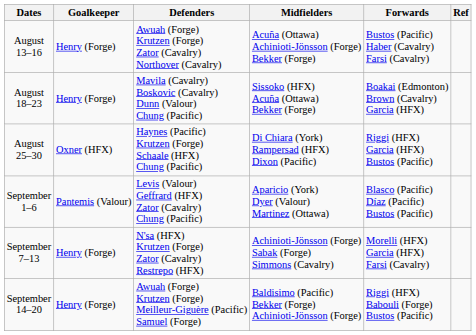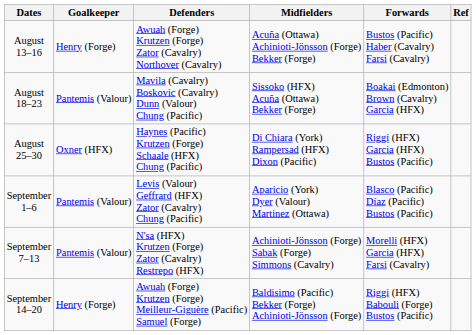 <table class="wikitable">
 <tr>
 <th>Dates</th>
 <th>Goalkeeper</th>
 <th>Defenders</th>
 <th>Midfielders</th>
 <th>Forwards</th>
 <th>Ref</th>
 </tr>
 <tr>
 <td style="text-align: center;">August<br>13–16</td>
 <td> <a href='#'>Henry</a> (Forge)</td>
 <td> <a href='#'>Awuah</a> (Forge)<br> <a href='#'>Krutzen</a> (Forge)<br> <a href='#'>Zator</a> (Cavalry)<br> <a href='#'>Northover</a> (Cavalry)</td>
 <td> <a href='#'>Acuña</a> (Ottawa)<br> <a href='#'>Achinioti-Jönsson</a> (Forge)<br> <a href='#'>Bekker</a> (Forge)</td>
 <td> <a href='#'>Bustos</a> (Pacific)<br> <a href='#'>Haber</a> (Cavalry)<br> <a href='#'>Farsi</a> (Cavalry)</td>
 <td></td>
 </tr>
 <tr>
 <td style="text-align: center;">August<br>18–23</td>
-<td> <a href='#'>Henry</a> (Forge)</td>
+<td> <a href='#'>Pantemis</a> (Valour)</td>
 <td> <a href='#'>Mavila</a> (Cavalry)<br> <a href='#'>Boskovic</a> (Cavalry)<br> <a href='#'>Dunn</a> (Valour)<br> <a href='#'>Chung</a> (Pacific)</td>
 <td> <a href='#'>Sissoko</a> (HFX)<br> <a href='#'>Acuña</a> (Ottawa)<br> <a href='#'>Bekker</a> (Forge)</td>
 <td> <a href='#'>Boakai</a> (Edmonton)<br> <a href='#'>Brown</a> (Cavalry)<br> <a href='#'>Garcia</a> (HFX)</td>
 <td></td>
 </tr>
 <tr>
 <td style="text-align: center;">August<br>25–30</td>
 <td> <a href='#'>Oxner</a> (HFX)</td>
 <td> <a href='#'>Haynes</a> (Pacific)<br> <a href='#'>Krutzen</a> (Forge)<br> <a href='#'>Schaale</a> (HFX)<br> <a href='#'>Chung</a> (Pacific)</td>
 <td> <a href='#'>Di Chiara</a> (York)<br> <a href='#'>Rampersad</a> (HFX)<br> <a href='#'>Dixon</a> (Pacific)</td>
 <td> <a href='#'>Riggi</a> (HFX)<br> <a href='#'>Garcia</a> (HFX)<br> <a href='#'>Bustos</a> (Pacific)</td>
 <td></td>
 </tr>
 <tr>
 <td style="text-align: center;">September<br>1–6</td>
 <td> <a href='#'>Pantemis</a> (Valour)</td>
 <td> <a href='#'>Levis</a> (Valour)<br> <a href='#'>Geffrard</a> (HFX)<br> <a href='#'>Zator</a> (Cavalry)<br> <a href='#'>Chung</a> (Pacific)</td>
 <td> <a href='#'>Aparicio</a> (York)<br> <a href='#'>Dyer</a> (Valour)<br> <a href='#'>Martinez</a> (Ottawa)</td>
 <td> <a href='#'>Blasco</a> (Pacific)<br> <a href='#'>Díaz</a> (Pacific)<br> <a href='#'>Bustos</a> (Pacific)</td>
 <td></td>
 </tr>
 <tr>
 <td style="text-align: center;">September<br>7–13</td>
-<td> <a href='#'>Henry</a> (Forge)</td>
+<td> <a href='#'>Pantemis</a> (Valour)</td>
 <td> <a href='#'>N'sa</a> (HFX)<br> <a href='#'>Krutzen</a> (Forge)<br> <a href='#'>Zator</a> (Cavalry)<br> <a href='#'>Restrepo</a> (HFX)</td>
 <td> <a href='#'>Achinioti-Jönsson</a> (Forge)<br> <a href='#'>Sabak</a> (Forge)<br> <a href='#'>Simmons</a> (Cavalry)</td>
 <td> <a href='#'>Morelli</a> (HFX)<br> <a href='#'>Garcia</a> (HFX)<br> <a href='#'>Farsi</a> (Cavalry)</td>
 <td></td>
 </tr>
 <tr>
 <td style="text-align: center;">September<br>14–20</td>
 <td> <a href='#'>Henry</a> (Forge)</td>
 <td> <a href='#'>Awuah</a> (Forge)<br> <a href='#'>Krutzen</a> (Forge)<br> <a href='#'>Meilleur-Giguère</a> (Pacific)<br> <a href='#'>Samuel</a> (Forge)</td>
 <td> <a href='#'>Baldisimo</a> (Pacific)<br> <a href='#'>Bekker</a> (Forge)<br> <a href='#'>Achinioti-Jönsson</a> (Forge)</td>
 <td> <a href='#'>Riggi</a> (HFX)<br> <a href='#'>Babouli</a> (Forge)<br> <a href='#'>Bustos</a> (Pacific)</td>
 <td></td>
 </tr>
 </table>
